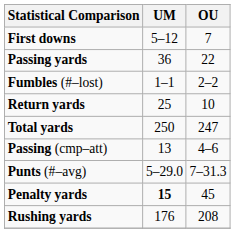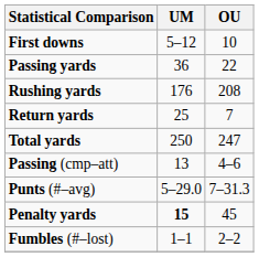 <table class="wikitable" style="text-align:center; font-size:90%">
 <tr>
 <th>Statistical Comparison</th>
 <th>UM</th>
 <th>OU</th>
 </tr>
 <tr>
 <td align=left><strong>First downs</strong></td>
 <td>5–12</td>
-<td>7</td>
+<td>10</td>
 </tr>
 <tr>
 <td align=left><strong>Passing yards</strong></td>
 <td>36</td>
 <td>22</td>
 </tr>
 <tr>
-<td align=left><strong>Fumbles</strong> (#–lost)</td>
-<td>1–1</td>
-<td>2–2</td>
+<td align=left><strong>Rushing yards</strong></td>
+<td>176</td>
+<td>208</td>
 </tr>
 <tr>
 <td align=left><strong>Return yards</strong></td>
 <td>25</td>
-<td>10</td>
+<td>7</td>
 </tr>
 <tr>
 <td align=left><strong>Total yards</strong></td>
 <td>250</td>
 <td>247</td>
 </tr>
 <tr>
 <td align=left><strong>Passing</strong> (cmp–att)</td>
 <td>13</td>
 <td>4–6</td>
 </tr>
 <tr>
 <td align=left><strong>Punts</strong> (#–avg)</td>
 <td>5–29.0</td>
 <td>7–31.3</td>
 </tr>
 <tr>
 <td align=left><strong>Penalty yards</strong></td>
 <td><strong>15</strong></td>
 <td>45</td>
 </tr>
 <tr>
-<td align=left><strong>Rushing yards</strong></td>
-<td>176</td>
-<td>208</td>
+<td align=left><strong>Fumbles</strong> (#–lost)</td>
+<td>1–1</td>
+<td>2–2</td>
 </tr>
 <tr>
 </tr>
 </table>
